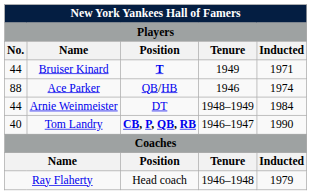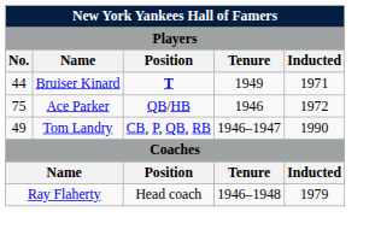 <table class="wikitable" style="text-align:center">
 <tr>
 <th colspan="5" style="color:white; background-color:#041E42;">New York Yankees Hall of Famers</th>
 </tr>
 <tr>
 <th colspan="5" style="color:#000000; background-color:#9EA2A2;">Players</th>
 </tr>
 <tr>
 <th>No.</th>
 <th>Name</th>
 <th>Position</th>
 <th>Tenure</th>
 <th>Inducted</th>
 </tr>
 <tr>
 <td>44</td>
 <td><a href='#'>Bruiser Kinard</a></td>
 <td><strong><a href='#'>T</a></strong></td>
 <td>1949</td>
 <td>1971</td>
 </tr>
 <tr>
-<td>88</td>
+<td>75</td>
 <td><a href='#'>Ace Parker</a></td>
 <td><a href='#'>QB</a>/<a href='#'>HB</a></td>
 <td>1946</td>
-<td>1974</td>
+<td>1972</td>
 </tr>
 <tr>
-<td>44</td>
-<td><a href='#'>Arnie Weinmeister</a></td>
-<td><a href='#'>DT</a></td>
-<td>1948–1949</td>
-<td>1984</td>
-</tr>
-<tr>
-<td>40</td>
+<td>49</td>
 <td><a href='#'>Tom Landry</a></td>
-<td><strong><a href='#'>CB</a>, <a href='#'>P</a>, <a href='#'>QB</a>, <a href='#'>RB</a></strong></td>
+<td><a href='#'>CB</a>, <a href='#'>P</a>, <a href='#'>QB</a>, <a href='#'>RB</a></td>
 <td>1946–1947</td>
 <td>1990</td>
 </tr>
 <tr>
 <th colspan="5" style="color:#000000; background-color:#9EA2A2;">Coaches</th>
 </tr>
 <tr>
 <th colspan=2>Name</th>
 <th>Position</th>
 <th>Tenure</th>
 <th>Inducted</th>
 </tr>
 <tr>
 <td colspan=2><a href='#'>Ray Flaherty</a></td>
 <td>Head coach</td>
 <td>1946–1948</td>
 <td>1979</td>
 </tr>
 </table>
